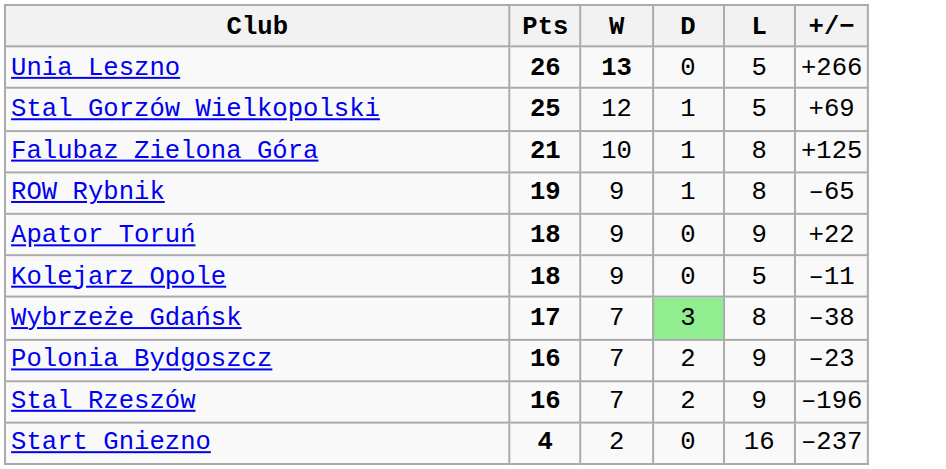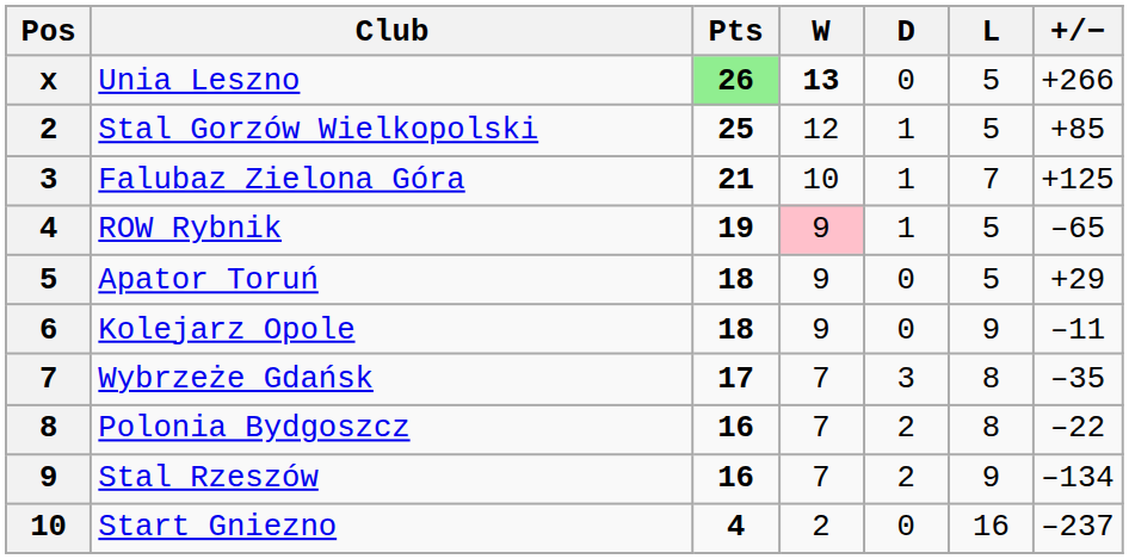 <table class="wikitable">
 <tr>
+<th width=30>Pos</th>
 <th width=250>Club</th>
 <th width=30>Pts</th>
 <th width=30>W</th>
 <th width=30>D</th>
 <th width=30>L</th>
 <th width=30>+/−</th>
 </tr>
 <tr align=center>
+<th>x</th>
 <td align=left><a href='#'>Unia Leszno</a></td>
-<td><strong>26</strong></td>
+<td style="background: lightgreen;"><strong>26</strong></td>
 <td><strong>13</strong></td>
 <td>0</td>
 <td>5</td>
 <td>+266</td>
 </tr>
 <tr align=center>
+<th>2</th>
 <td align=left><a href='#'>Stal Gorzów Wielkopolski</a></td>
 <td><strong>25</strong></td>
 <td>12</td>
 <td>1</td>
 <td>5</td>
-<td>+69</td>
+<td>+85</td>
 </tr>
 <tr align=center>
+<th>3</th>
 <td align=left><a href='#'>Falubaz Zielona Góra</a></td>
 <td><strong>21</strong></td>
 <td>10</td>
 <td>1</td>
-<td>8</td>
+<td>7</td>
 <td>+125</td>
 </tr>
 <tr align=center>
+<th>4</th>
 <td align=left><a href='#'>ROW Rybnik</a></td>
 <td><strong>19</strong></td>
-<td>9</td>
+<td style="background: pink;">9</td>
 <td>1</td>
-<td>8</td>
+<td>5</td>
 <td>–65</td>
 </tr>
 <tr align=center>
+<th>5</th>
 <td align=left><a href='#'>Apator Toruń</a></td>
 <td><strong>18</strong></td>
 <td>9</td>
 <td>0</td>
-<td>9</td>
-<td>+22</td>
+<td>5</td>
+<td>+29</td>
 </tr>
 <tr align=center>
+<th>6</th>
 <td align=left><a href='#'>Kolejarz Opole</a></td>
 <td><strong>18</strong></td>
 <td>9</td>
 <td>0</td>
-<td>5</td>
+<td>9</td>
 <td>–11</td>
 </tr>
 <tr align=center>
+<th>7</th>
 <td align=left><a href='#'>Wybrzeże Gdańsk</a></td>
 <td><strong>17</strong></td>
 <td>7</td>
-<td style="background: lightgreen;">3</td>
+<td>3</td>
 <td>8</td>
-<td>–38</td>
+<td>–35</td>
 </tr>
 <tr align=center>
+<th>8</th>
 <td align=left><a href='#'>Polonia Bydgoszcz</a></td>
 <td><strong>16</strong></td>
 <td>7</td>
 <td>2</td>
-<td>9</td>
-<td>–23</td>
+<td>8</td>
+<td>–22</td>
 </tr>
 <tr align=center>
+<th>9</th>
 <td align=left><a href='#'>Stal Rzeszów</a></td>
 <td><strong>16</strong></td>
 <td>7</td>
 <td>2</td>
 <td>9</td>
-<td>–196</td>
+<td>–134</td>
 </tr>
 <tr align=center>
+<th>10</th>
 <td align=left><a href='#'>Start Gniezno</a></td>
 <td><strong>4</strong></td>
 <td>2</td>
 <td>0</td>
 <td>16</td>
 <td>–237</td>
 </tr>
 </table>
